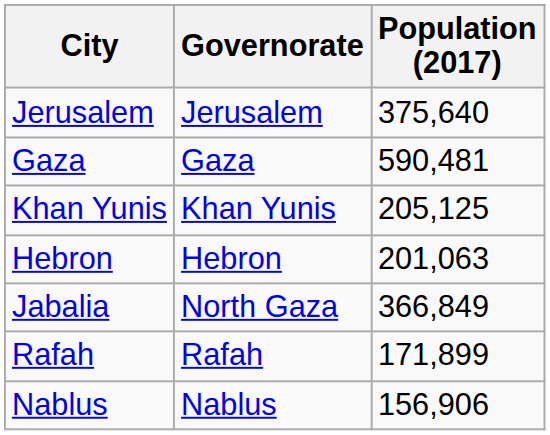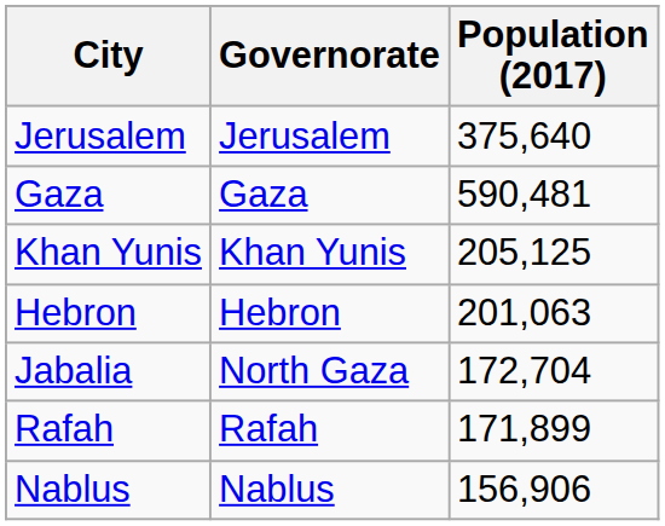 <table class="wikitable sortable sticky-header col3right">
 <tr>
 <th>City</th>
 <th>Governorate</th>
 <th>Population<br>(2017)</th>
 </tr>
 <tr>
 <td><a href='#'>Jerusalem</a></td>
 <td><a href='#'>Jerusalem</a></td>
 <td>375,640</td>
 </tr>
 <tr>
 <td><a href='#'>Gaza</a></td>
 <td><a href='#'>Gaza</a></td>
 <td>590,481</td>
 </tr>
 <tr>
 <td><a href='#'>Khan Yunis</a></td>
 <td><a href='#'>Khan Yunis</a></td>
 <td>205,125</td>
 </tr>
 <tr>
 <td><a href='#'>Hebron</a></td>
 <td><a href='#'>Hebron</a></td>
 <td>201,063</td>
 </tr>
 <tr>
 <td><a href='#'>Jabalia</a></td>
 <td><a href='#'>North Gaza</a></td>
-<td>366,849</td>
+<td>172,704</td>
 </tr>
 <tr>
 <td><a href='#'>Rafah</a></td>
 <td><a href='#'>Rafah</a></td>
 <td>171,899</td>
 </tr>
 <tr>
 <td><a href='#'>Nablus</a></td>
 <td><a href='#'>Nablus</a></td>
 <td>156,906</td>
 </tr>
 </table>
